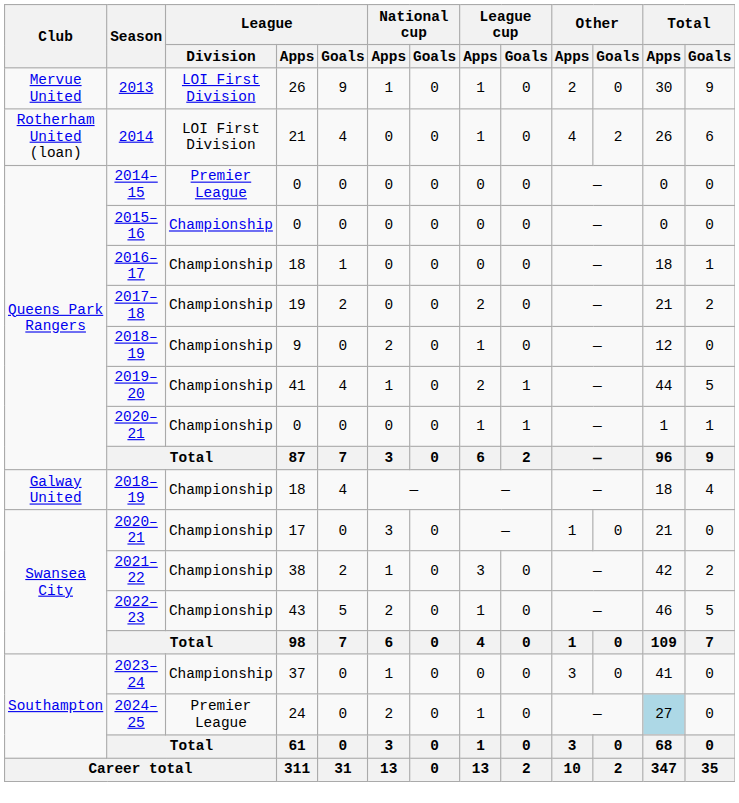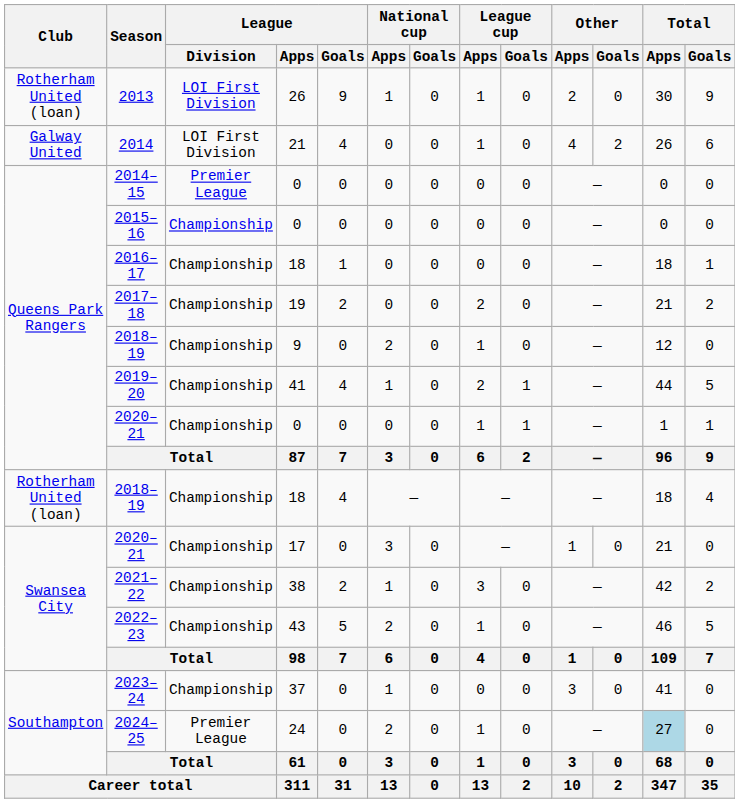 <table class="wikitable" style="text-align: center;">
 <tr>
 <th rowspan=2>Club</th>
 <th rowspan=2>Season</th>
 <th colspan=3>League</th>
 <th colspan=2>National cup</th>
 <th colspan=2>League cup</th>
 <th colspan=2>Other</th>
 <th colspan=2>Total</th>
 </tr>
 <tr>
 <th>Division</th>
 <th>Apps</th>
 <th>Goals</th>
 <th>Apps</th>
 <th>Goals</th>
 <th>Apps</th>
 <th>Goals</th>
 <th>Apps</th>
 <th>Goals</th>
 <th>Apps</th>
 <th>Goals</th>
 </tr>
 <tr>
-<td><a href='#'>Mervue United</a></td>
+<td><a href='#'>Rotherham United</a> (loan)</td>
 <td><a href='#'>2013</a></td>
 <td><a href='#'>LOI First Division</a></td>
 <td>26</td>
 <td>9</td>
 <td>1</td>
 <td>0</td>
 <td>1</td>
 <td>0</td>
 <td>2</td>
 <td>0</td>
 <td>30</td>
 <td>9</td>
 </tr>
 <tr>
-<td><a href='#'>Rotherham United</a> (loan)</td>
+<td><a href='#'>Galway United</a></td>
 <td><a href='#'>2014</a></td>
 <td>LOI First Division</td>
 <td>21</td>
 <td>4</td>
 <td>0</td>
 <td>0</td>
 <td>1</td>
 <td>0</td>
 <td>4</td>
 <td>2</td>
 <td>26</td>
 <td>6</td>
 </tr>
 <tr>
 <td rowspan=8><a href='#'>Queens Park Rangers</a></td>
 <td><a href='#'>2014–15</a></td>
 <td><a href='#'>Premier League</a></td>
 <td>0</td>
 <td>0</td>
 <td>0</td>
 <td>0</td>
 <td>0</td>
 <td>0</td>
 <td colspan=2>—</td>
 <td>0</td>
 <td>0</td>
 </tr>
 <tr>
 <td><a href='#'>2015–16</a></td>
 <td><a href='#'>Championship</a></td>
 <td>0</td>
 <td>0</td>
 <td>0</td>
 <td>0</td>
 <td>0</td>
 <td>0</td>
 <td colspan=2>—</td>
 <td>0</td>
 <td>0</td>
 </tr>
 <tr>
 <td><a href='#'>2016–17</a></td>
 <td>Championship</td>
 <td>18</td>
 <td>1</td>
 <td>0</td>
 <td>0</td>
 <td>0</td>
 <td>0</td>
 <td colspan=2>—</td>
 <td>18</td>
 <td>1</td>
 </tr>
 <tr>
 <td><a href='#'>2017–18</a></td>
 <td>Championship</td>
 <td>19</td>
 <td>2</td>
 <td>0</td>
 <td>0</td>
 <td>2</td>
 <td>0</td>
 <td colspan=2>—</td>
 <td>21</td>
 <td>2</td>
 </tr>
 <tr>
 <td><a href='#'>2018–19</a></td>
 <td>Championship</td>
 <td>9</td>
 <td>0</td>
 <td>2</td>
 <td>0</td>
 <td>1</td>
 <td>0</td>
 <td colspan=2>—</td>
 <td>12</td>
 <td>0</td>
 </tr>
 <tr>
 <td><a href='#'>2019–20</a></td>
 <td>Championship</td>
 <td>41</td>
 <td>4</td>
 <td>1</td>
 <td>0</td>
 <td>2</td>
 <td>1</td>
 <td colspan=2>—</td>
 <td>44</td>
 <td>5</td>
 </tr>
 <tr>
 <td><a href='#'>2020–21</a></td>
 <td>Championship</td>
 <td>0</td>
 <td>0</td>
 <td>0</td>
 <td>0</td>
 <td>1</td>
 <td>1</td>
 <td colspan=2>—</td>
 <td>1</td>
 <td>1</td>
 </tr>
 <tr>
 <th colspan=2>Total</th>
 <th>87</th>
 <th>7</th>
 <th>3</th>
 <th>0</th>
 <th>6</th>
 <th>2</th>
 <th colspan=2>—</th>
 <th>96</th>
 <th>9</th>
 </tr>
 <tr>
-<td><a href='#'>Galway United</a></td>
+<td><a href='#'>Rotherham United</a> (loan)</td>
 <td><a href='#'>2018–19</a></td>
 <td>Championship</td>
 <td>18</td>
 <td>4</td>
 <td colspan=2>—</td>
 <td colspan=2>—</td>
 <td colspan=2>—</td>
 <td>18</td>
 <td>4</td>
 </tr>
 <tr>
 <td rowspan=4><a href='#'>Swansea City</a></td>
 <td><a href='#'>2020–21</a></td>
 <td>Championship</td>
 <td>17</td>
 <td>0</td>
 <td>3</td>
 <td>0</td>
 <td colspan=2>—</td>
 <td>1</td>
 <td>0</td>
 <td>21</td>
 <td>0</td>
 </tr>
 <tr>
 <td><a href='#'>2021–22</a></td>
 <td>Championship</td>
 <td>38</td>
 <td>2</td>
 <td>1</td>
 <td>0</td>
 <td>3</td>
 <td>0</td>
 <td colspan=2>—</td>
 <td>42</td>
 <td>2</td>
 </tr>
 <tr>
 <td><a href='#'>2022–23</a></td>
 <td>Championship</td>
 <td>43</td>
 <td>5</td>
 <td>2</td>
 <td>0</td>
 <td>1</td>
 <td>0</td>
 <td colspan=2>—</td>
 <td>46</td>
 <td>5</td>
 </tr>
 <tr>
 <th colspan=2>Total</th>
 <th>98</th>
 <th>7</th>
 <th>6</th>
 <th>0</th>
 <th>4</th>
 <th>0</th>
 <th>1</th>
 <th>0</th>
 <th>109</th>
 <th>7</th>
 </tr>
 <tr>
 <td rowspan=3><a href='#'>Southampton</a></td>
 <td><a href='#'>2023–24</a></td>
 <td>Championship</td>
 <td>37</td>
 <td>0</td>
 <td>1</td>
 <td>0</td>
 <td>0</td>
 <td>0</td>
 <td>3</td>
 <td>0</td>
 <td>41</td>
 <td>0</td>
 </tr>
 <tr>
 <td><a href='#'>2024–25</a></td>
 <td>Premier League</td>
 <td>24</td>
 <td>0</td>
 <td>2</td>
 <td>0</td>
 <td>1</td>
 <td>0</td>
 <td colspan=2>—</td>
 <td style="background: lightblue;">27</td>
 <td>0</td>
 </tr>
 <tr>
 <th colspan=2>Total</th>
 <th>61</th>
 <th>0</th>
 <th>3</th>
 <th>0</th>
 <th>1</th>
 <th>0</th>
 <th>3</th>
 <th>0</th>
 <th>68</th>
 <th>0</th>
 </tr>
 <tr>
 <th colspan=3>Career total</th>
 <th>311</th>
 <th>31</th>
 <th>13</th>
 <th>0</th>
 <th>13</th>
 <th>2</th>
 <th>10</th>
 <th>2</th>
 <th>347</th>
 <th>35</th>
 </tr>
 </table>
